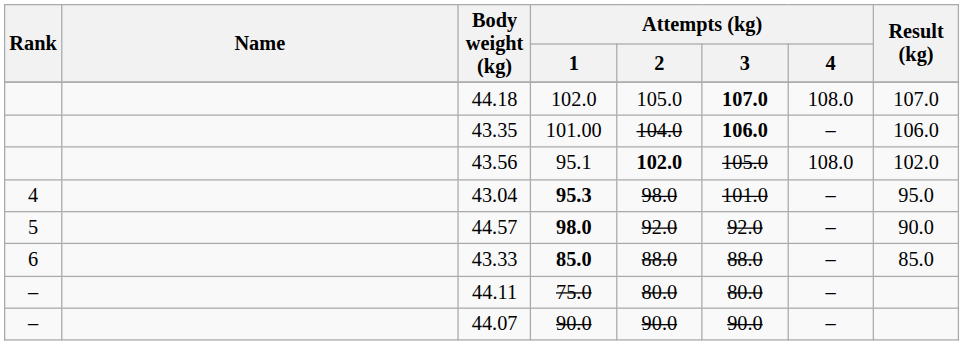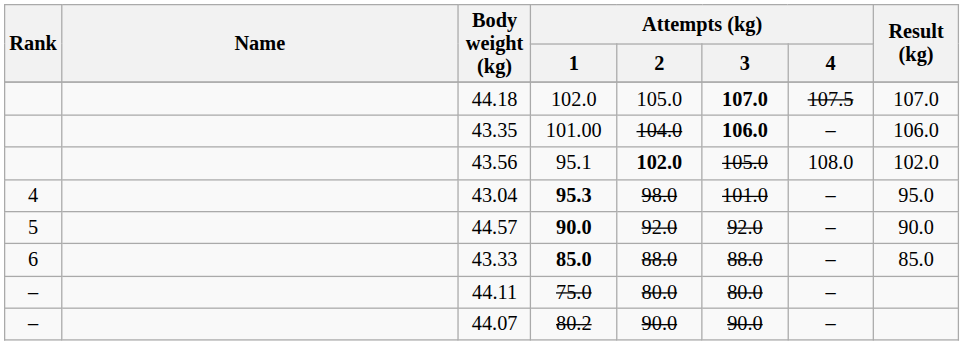 <table class="wikitable" style="text-align:center;">
 <tr>
 <th rowspan=2>Rank</th>
 <th rowspan=2 width=305>Name</th>
 <th rowspan=2 width=50>Body weight (kg)</th>
 <th colspan=4>Attempts (kg)</th>
 <th rowspan=2 width=60>Result (kg)</th>
 </tr>
 <tr>
 <th width=60>1</th>
 <th width=60>2</th>
 <th width=60>3</th>
 <th width=60>4</th>
 </tr>
 <tr>
 </tr>
 <tr>
 <td></td>
 <td align=left></td>
 <td>44.18</td>
 <td>102.0</td>
 <td>105.0</td>
 <td><strong>107.0</strong>  </td>
-<td>108.0</td>
+<td><s>107.5</s></td>
 <td>107.0</td>
 </tr>
 <tr>
 <td></td>
 <td align=left></td>
 <td>43.35</td>
 <td>101.00</td>
 <td><s>104.0</s></td>
 <td><strong>106.0</strong></td>
 <td>–</td>
 <td>106.0</td>
 </tr>
 <tr>
 <td></td>
 <td align=left></td>
 <td>43.56</td>
 <td>95.1</td>
 <td><strong>102.0</strong></td>
 <td><s>105.0</s></td>
 <td>108.0</td>
 <td>102.0</td>
 </tr>
 <tr>
 <td>4</td>
 <td align=left></td>
 <td>43.04</td>
 <td><strong>95.3</strong></td>
 <td><s>98.0</s></td>
 <td><s>101.0</s></td>
 <td>–</td>
 <td>95.0</td>
 </tr>
 <tr>
 <td>5</td>
 <td align=left></td>
 <td>44.57</td>
-<td><strong>98.0</strong></td>
+<td><strong>90.0</strong></td>
 <td><s>92.0</s></td>
 <td><s>92.0</s></td>
 <td>–</td>
 <td>90.0</td>
 </tr>
 <tr>
 <td>6</td>
 <td align=left></td>
 <td>43.33</td>
 <td><strong>85.0</strong></td>
 <td><s>88.0</s></td>
 <td><s>88.0</s></td>
 <td>–</td>
 <td>85.0</td>
 </tr>
 <tr>
 <td>–</td>
 <td align=left></td>
 <td>44.11</td>
 <td><s>75.0</s></td>
 <td><s>80.0</s></td>
 <td><s>80.0</s></td>
 <td>–</td>
 <td></td>
 </tr>
 <tr>
 <td>–</td>
 <td align=left></td>
 <td>44.07</td>
-<td><s>90.0</s></td>
+<td><s>80.2</s></td>
 <td><s>90.0</s></td>
 <td><s>90.0</s></td>
 <td>–</td>
 <td></td>
 </tr>
 </table>
